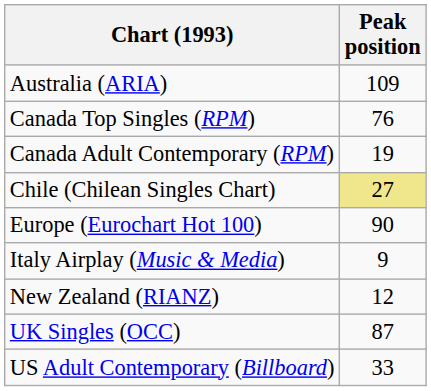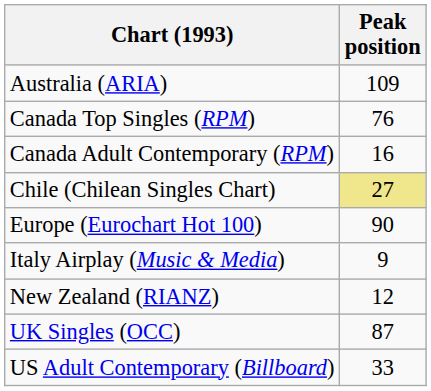 <table class="wikitable sortable">
 <tr>
 <th align="left">Chart (1993)</th>
 <th align="left">Peak<br>position</th>
 </tr>
 <tr>
 <td align="left">Australia (<a href='#'>ARIA</a>)</td>
 <td align="center">109</td>
 </tr>
 <tr>
 <td align="left">Canada Top Singles (<em><a href='#'>RPM</a></em>)</td>
 <td align="center">76</td>
 </tr>
 <tr>
 <td align="left">Canada Adult Contemporary (<em><a href='#'>RPM</a></em>)</td>
-<td align="center">19</td>
+<td align="center">16</td>
 </tr>
 <tr>
 <td align="left">Chile (Chilean Singles Chart)</td>
 <td align="center" style="background: khaki;">27</td>
 </tr>
 <tr>
 <td align="left">Europe (<a href='#'>Eurochart Hot 100</a>)</td>
 <td align="center">90</td>
 </tr>
 <tr>
 <td align="left">Italy Airplay (<em><a href='#'>Music & Media</a></em>)</td>
 <td align="center">9</td>
 </tr>
 <tr>
 <td align="left">New Zealand (<a href='#'>RIANZ</a>)</td>
 <td align="center">12</td>
 </tr>
 <tr>
 <td align="left"><a href='#'>UK Singles</a> (<a href='#'>OCC</a>)</td>
 <td align="center">87</td>
 </tr>
 <tr>
 <td align="left">US <a href='#'>Adult Contemporary</a> (<em><a href='#'>Billboard</a></em>)</td>
 <td align="center">33</td>
 </tr>
 </table>
